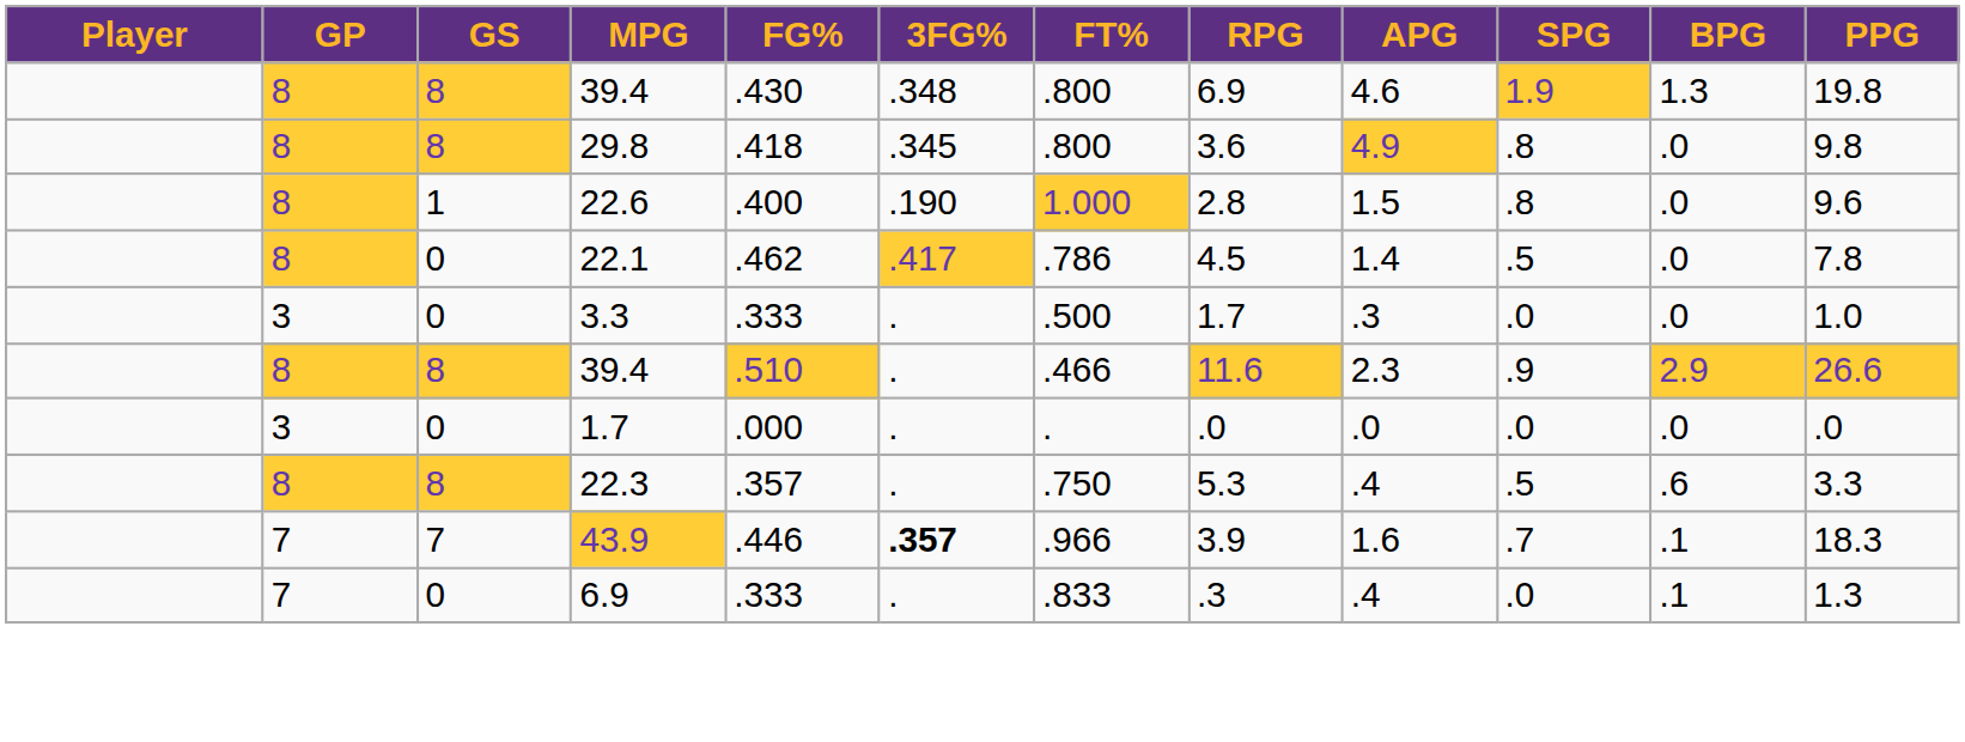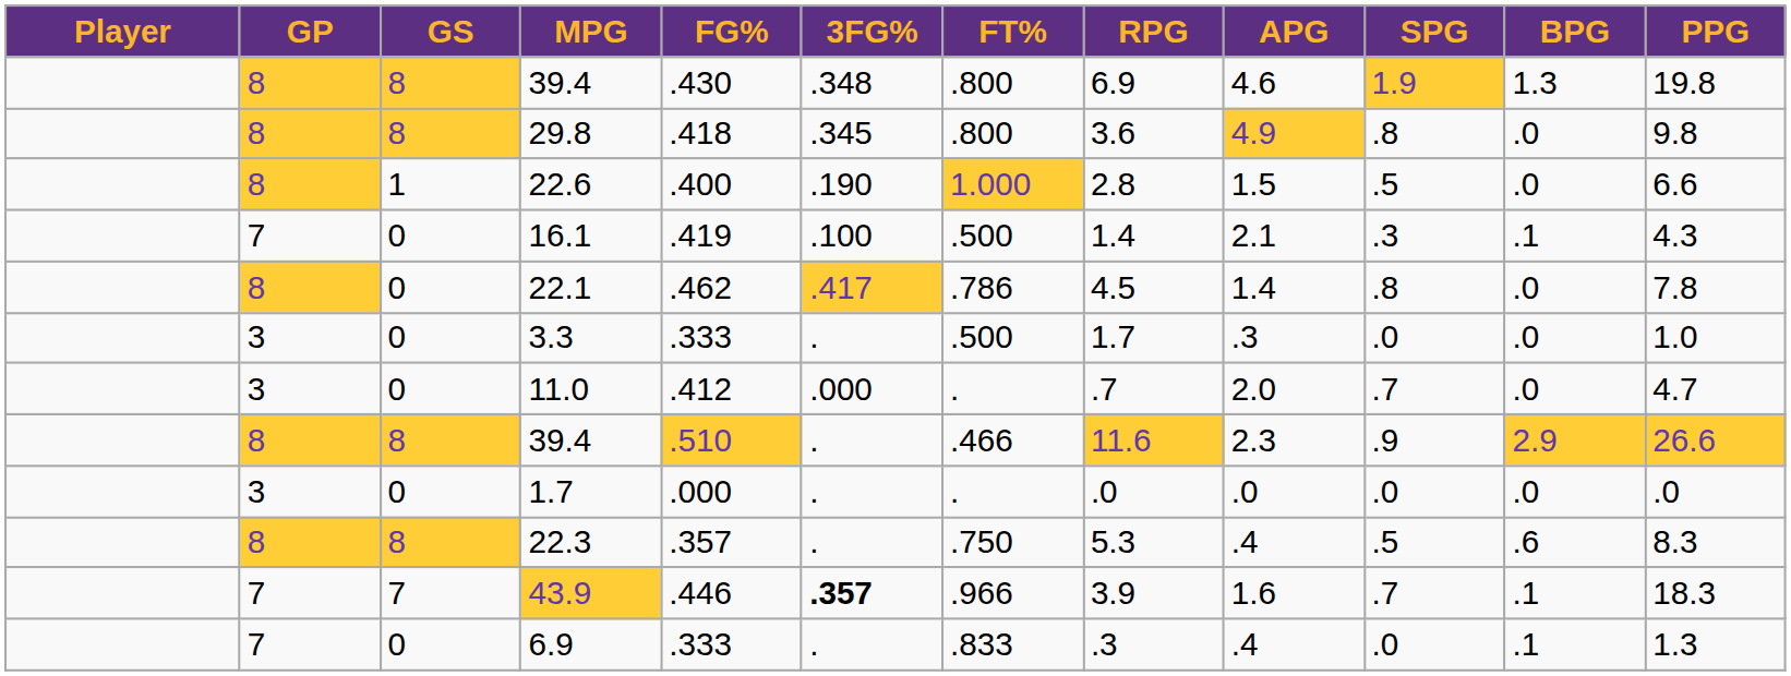 <table class="wikitable sortable" style="font-size: 90%">
 <tr>
 <th style="background:#5C2F83; color:#FCB625" width="10%">Player</th>
 <th style="background:#5C2F83; color:#FCB625" width="6%">GP</th>
 <th style="background:#5C2F83; color:#FCB625" width="6%">GS</th>
 <th style="background:#5C2F83; color:#FCB625" width="6%">MPG</th>
 <th style="background:#5C2F83; color:#FCB625" width="6%">FG%</th>
 <th style="background:#5C2F83; color:#FCB625" width="6%">3FG%</th>
 <th style="background:#5C2F83; color:#FCB625" width="6%">FT%</th>
 <th style="background:#5C2F83; color:#FCB625" width="6%">RPG</th>
 <th style="background:#5C2F83; color:#FCB625" width="6%">APG</th>
 <th style="background:#5C2F83; color:#FCB625" width="6%">SPG</th>
 <th style="background:#5C2F83; color:#FCB625" width="6%">BPG</th>
 <th style="background:#5C2F83; color:#FCB625" width="6%">PPG</th>
 </tr>
 <tr>
 <td></td>
 <td style="background:#ffcd35;color:#6137ad;">8</td>
 <td style="background:#ffcd35;color:#6137ad;">8</td>
 <td>39.4</td>
 <td>.430</td>
 <td>.348</td>
 <td>.800</td>
 <td>6.9</td>
 <td>4.6</td>
 <td style="background:#ffcd35;color:#6137ad;">1.9</td>
 <td>1.3</td>
 <td>19.8</td>
 </tr>
 <tr>
 <td></td>
 <td style="background:#ffcd35;color:#6137ad;">8</td>
 <td style="background:#ffcd35;color:#6137ad;">8</td>
 <td>29.8</td>
 <td>.418</td>
 <td>.345</td>
 <td>.800</td>
 <td>3.6</td>
 <td style="background:#ffcd35;color:#6137ad;">4.9</td>
 <td>.8</td>
 <td>.0</td>
 <td>9.8</td>
 </tr>
 <tr>
 <td></td>
 <td style="background:#ffcd35;color:#6137ad;">8</td>
 <td>1</td>
 <td>22.6</td>
 <td>.400</td>
 <td>.190</td>
 <td style="background:#ffcd35;color:#6137ad;">1.000</td>
 <td>2.8</td>
 <td>1.5</td>
-<td>.8</td>
+<td>.5</td>
 <td>.0</td>
-<td>9.6</td>
+<td>6.6</td>
+</tr>
+<tr>
+<td></td>
+<td>7</td>
+<td>0</td>
+<td>16.1</td>
+<td>.419</td>
+<td>.100</td>
+<td>.500</td>
+<td>1.4</td>
+<td>2.1</td>
+<td>.3</td>
+<td>.1</td>
+<td>4.3</td>
 </tr>
 <tr>
 <td></td>
 <td style="background:#ffcd35;color:#6137ad;">8</td>
 <td>0</td>
 <td>22.1</td>
 <td>.462</td>
 <td style="background:#ffcd35;color:#6137ad;">.417</td>
 <td>.786</td>
 <td>4.5</td>
 <td>1.4</td>
-<td>.5</td>
+<td>.8</td>
 <td>.0</td>
 <td>7.8</td>
 </tr>
 <tr>
 <td></td>
 <td>3</td>
 <td>0</td>
 <td>3.3</td>
 <td>.333</td>
 <td>.</td>
 <td>.500</td>
 <td>1.7</td>
 <td>.3</td>
 <td>.0</td>
 <td>.0</td>
 <td>1.0</td>
+</tr>
+<tr>
+<td></td>
+<td>3</td>
+<td>0</td>
+<td>11.0</td>
+<td>.412</td>
+<td>.000</td>
+<td>.</td>
+<td>.7</td>
+<td>2.0</td>
+<td>.7</td>
+<td>.0</td>
+<td>4.7</td>
 </tr>
 <tr>
 <td></td>
 <td style="background:#ffcd35;color:#6137ad;">8</td>
 <td style="background:#ffcd35;color:#6137ad;">8</td>
 <td>39.4</td>
 <td style="background:#ffcd35;color:#6137ad;">.510</td>
 <td>.</td>
 <td>.466</td>
 <td style="background:#ffcd35;color:#6137ad;">11.6</td>
 <td>2.3</td>
 <td>.9</td>
 <td style="background:#ffcd35;color:#6137ad;">2.9</td>
 <td style="background:#ffcd35;color:#6137ad;">26.6</td>
 </tr>
 <tr>
 <td></td>
 <td>3</td>
 <td>0</td>
 <td>1.7</td>
 <td>.000</td>
 <td>.</td>
 <td>.</td>
 <td>.0</td>
 <td>.0</td>
 <td>.0</td>
 <td>.0</td>
 <td>.0</td>
 </tr>
 <tr>
 <td></td>
 <td style="background:#ffcd35;color:#6137ad;">8</td>
 <td style="background:#ffcd35;color:#6137ad;">8</td>
 <td>22.3</td>
 <td>.357</td>
 <td>.</td>
 <td>.750</td>
 <td>5.3</td>
 <td>.4</td>
 <td>.5</td>
 <td>.6</td>
-<td>3.3</td>
+<td>8.3</td>
 </tr>
 <tr>
 <td></td>
 <td>7</td>
 <td>7</td>
 <td style="background:#ffcd35;color:#6137ad;">43.9</td>
 <td>.446</td>
 <td><strong>.357</strong></td>
 <td>.966</td>
 <td>3.9</td>
 <td>1.6</td>
 <td>.7</td>
 <td>.1</td>
 <td>18.3</td>
 </tr>
 <tr>
 <td></td>
 <td>7</td>
 <td>0</td>
 <td>6.9</td>
 <td>.333</td>
 <td>.</td>
 <td>.833</td>
 <td>.3</td>
 <td>.4</td>
 <td>.0</td>
 <td>.1</td>
 <td>1.3</td>
 </tr>
 </table>
